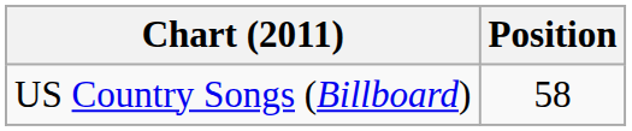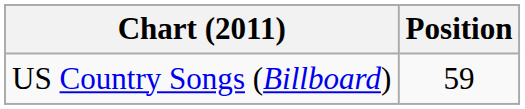 <table class="wikitable sortable">
 <tr>
 <th scope="col">Chart (2011)</th>
 <th scope="col">Position</th>
 </tr>
 <tr>
 <td>US <a href='#'>Country Songs</a> (<em><a href='#'>Billboard</a></em>)</td>
-<td align="center">58</td>
+<td align="center">59</td>
 </tr>
 </table>
